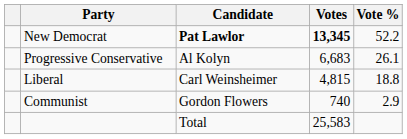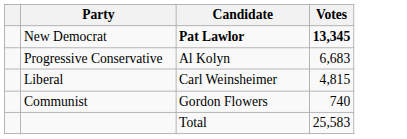 <table class="wikitable">
 <tr>
 <th></th>
 <th scope="col" width="175">Party</th>
 <th scope="col" width="150">Candidate</th>
 <th>Votes</th>
-<th>Vote %</th>
 </tr>
 <tr>
 <td>   </td>
 <td>New Democrat</td>
 <td><strong>Pat Lawlor</strong></td>
 <td align=right><strong>13,345</strong></td>
-<td align=right>52.2</td>
 </tr>
 <tr |>
 <td>   </td>
 <td>Progressive Conservative</td>
 <td>Al Kolyn</td>
 <td align=right>6,683</td>
-<td align=right>26.1</td>
 </tr>
 <tr>
 <td>   </td>
 <td>Liberal</td>
 <td>Carl Weinsheimer</td>
 <td align=right>4,815</td>
-<td align=right>18.8</td>
 </tr>
 <tr>
 <td>   </td>
 <td>Communist</td>
 <td>Gordon Flowers</td>
 <td align=right>740</td>
-<td align=right>2.9</td>
 </tr>
 <tr>
 <td></td>
 <td></td>
 <td>Total</td>
 <td align=right>25,583</td>
-<td></td>
 </tr>
 </table>
